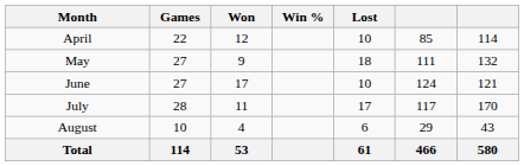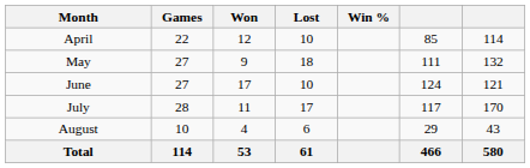 <table class="wikitable" style="font-size:95%; text-align:center; width:38em;margin: 0.5em auto;">
 <tr>
 <th width="28%">Month</th>
 <th width="12%">Games</th>
 <th width="12%">Won</th>
+<th width="12%">Lost</th>
 <th width="12%">Win %</th>
-<th width="12%">Lost</th>
 <th width="12%"></th>
 <th width="12%"></th>
 </tr>
 <tr>
 <td>April</td>
 <td>22</td>
 <td>12</td>
+<td>10</td>
 <td></td>
-<td>10</td>
 <td>85</td>
 <td>114</td>
 </tr>
 <tr>
 <td>May</td>
 <td>27</td>
 <td>9</td>
+<td>18</td>
 <td></td>
-<td>18</td>
 <td>111</td>
 <td>132</td>
 </tr>
 <tr>
 <td>June</td>
 <td>27</td>
 <td>17</td>
+<td>10</td>
 <td></td>
-<td>10</td>
 <td>124</td>
 <td>121</td>
 </tr>
 <tr>
 <td>July</td>
 <td>28</td>
 <td>11</td>
+<td>17</td>
 <td></td>
-<td>17</td>
 <td>117</td>
 <td>170</td>
 </tr>
 <tr>
 <td>August</td>
 <td>10</td>
 <td>4</td>
+<td>6</td>
 <td></td>
-<td>6</td>
 <td>29</td>
 <td>43</td>
 </tr>
 <tr>
 <th>Total</th>
 <th>114</th>
 <th>53</th>
+<th>61</th>
 <th></th>
-<th>61</th>
 <th>466</th>
 <th>580</th>
 </tr>
 </table>
